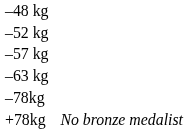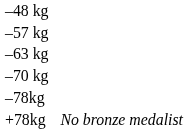 <table>
 <tr>
 <td rowspan=2>–48 kg</td>
 <td rowspan=2></td>
 <td rowspan=2></td>
 <td></td>
 </tr>
 <tr>
 <td></td>
 </tr>
 <tr>
-<td>–52 kg</td>
-<td></td>
-<td></td>
-<td></td>
-</tr>
-<tr>
 <td>–57 kg</td>
 <td></td>
 <td></td>
 <td></td>
 </tr>
 <tr>
 <td>–63 kg</td>
+<td></td>
+<td></td>
+<td></td>
+</tr>
+<tr>
+<td>–70 kg</td>
 <td></td>
 <td></td>
 <td></td>
 </tr>
 <tr>
 <td>–78kg</td>
 <td></td>
 <td></td>
 <td></td>
 </tr>
 <tr>
 <td>+78kg</td>
 <td></td>
 <td></td>
 <td><em>No bronze medalist</em></td>
 </tr>
 </table>
